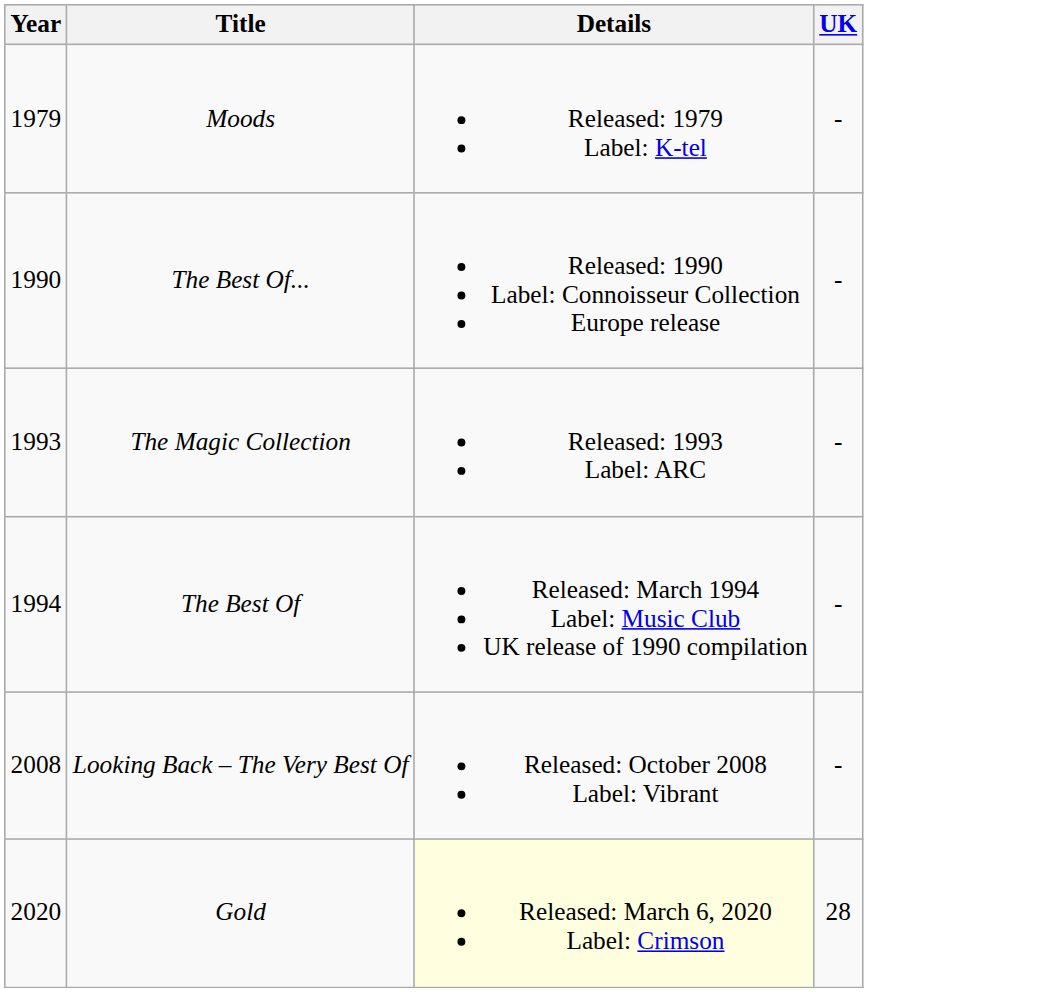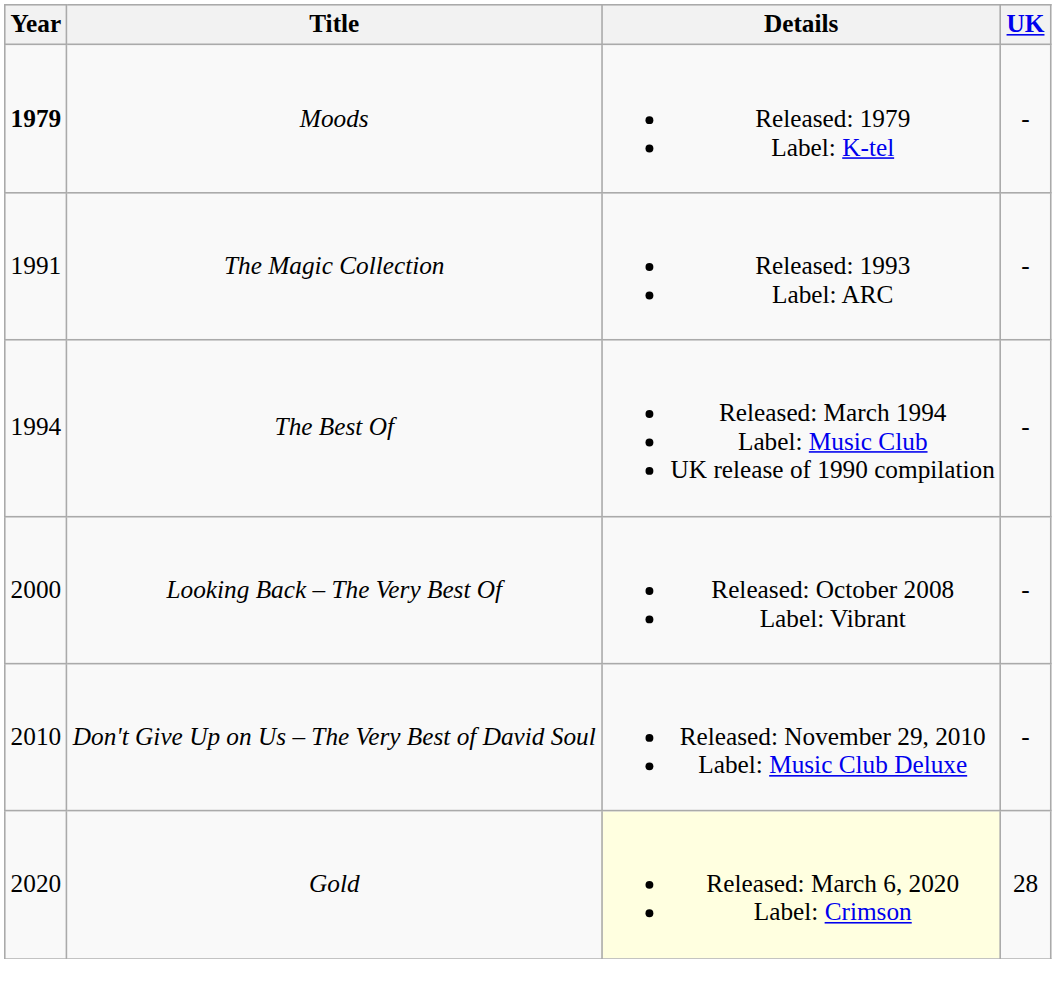 <table class="wikitable" style="text-align:center;">
 <tr>
 <th>Year</th>
 <th>Title</th>
 <th>Details</th>
 <th><a href='#'>UK</a></th>
 </tr>
 <tr>
-<td>1979</td>
+<td><strong>1979</strong></td>
 <td><em>Moods</em></td>
 <td><br><ul><li>Released: 1979</li><li>Label: <a href='#'>K-tel</a></li></ul></td>
 <td style="text-align:center;">-</td>
 </tr>
 <tr>
-<td>1990</td>
-<td><em>The Best Of...</em></td>
-<td><br><ul><li>Released: 1990</li><li>Label: Connoisseur Collection</li><li>Europe release</li></ul></td>
-<td style="text-align:center;">-</td>
-</tr>
-<tr>
-<td>1993</td>
+<td>1991</td>
 <td><em>The Magic Collection</em></td>
 <td><br><ul><li>Released: 1993</li><li>Label: ARC</li></ul></td>
 <td style="text-align:center;">-</td>
 </tr>
 <tr>
 <td>1994</td>
 <td><em>The Best Of</em></td>
 <td><br><ul><li>Released: March 1994</li><li>Label: <a href='#'>Music Club</a></li><li>UK release of 1990 compilation</li></ul></td>
 <td style="text-align:center;">-</td>
 </tr>
 <tr>
-<td>2008</td>
+<td>2000</td>
 <td><em>Looking Back – The Very Best Of</em></td>
 <td><br><ul><li>Released: October 2008</li><li>Label: Vibrant</li></ul></td>
 <td style="text-align:center;">-</td>
+</tr>
+<tr>
+<td>2010</td>
+<td><em>Don't Give Up on Us – The Very Best of David Soul</em></td>
+<td><br><ul><li>Released: November 29, 2010</li><li>Label: <a href='#'>Music Club Deluxe</a></li></ul></td>
+<td>-</td>
 </tr>
 <tr>
 <td>2020</td>
 <td><em>Gold</em></td>
 <td style="background: lightyellow;"><br><ul><li>Released: March 6, 2020</li><li>Label: <a href='#'>Crimson</a></li></ul></td>
 <td>28</td>
 </tr>
 </table>
